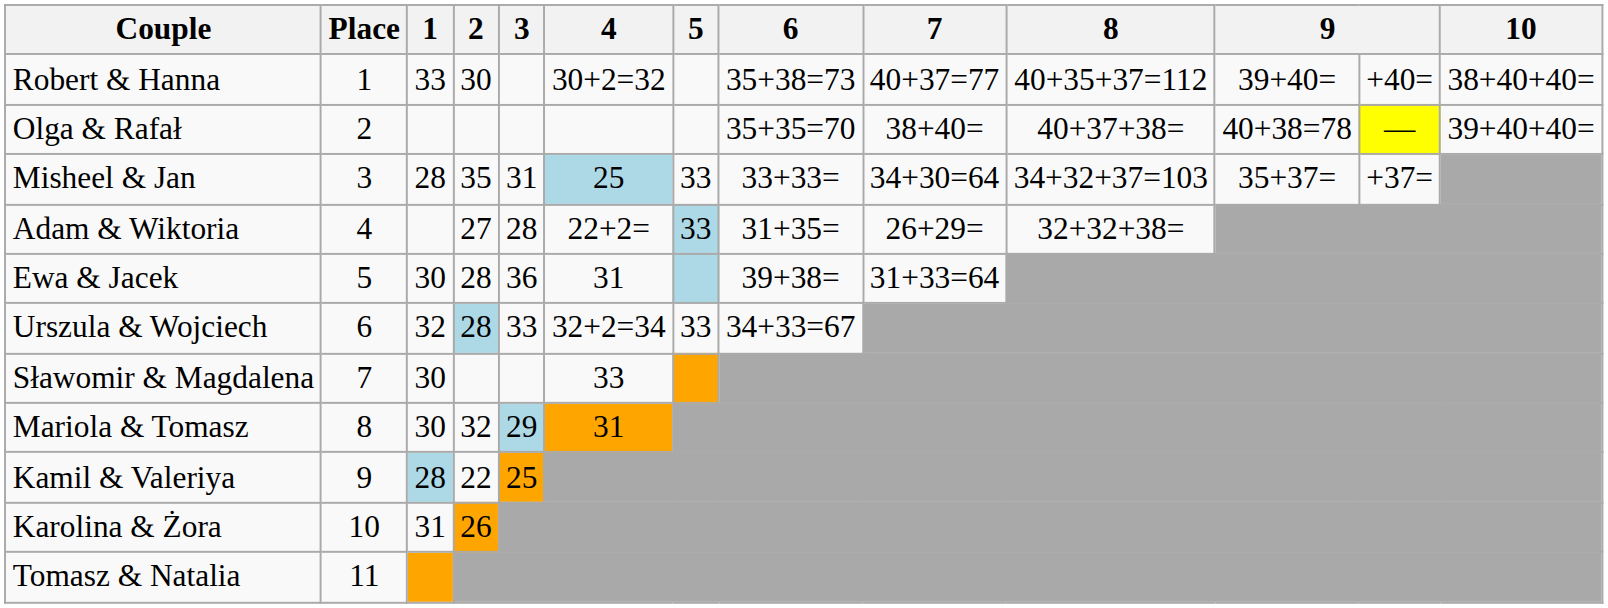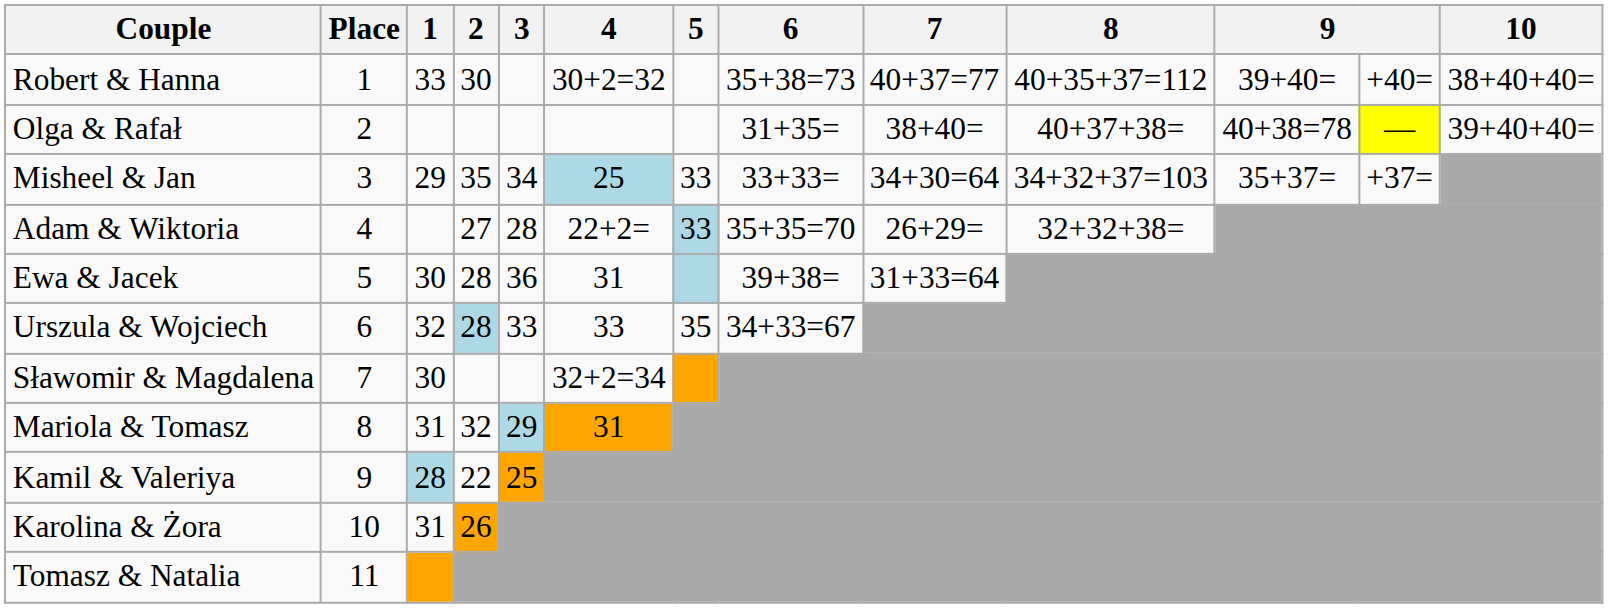 <table class="wikitable sortable" style="margin:auto;text-align:center;">
 <tr>
 <th>Couple</th>
 <th>Place</th>
 <th>1</th>
 <th>2</th>
 <th>3</th>
 <th>4</th>
 <th>5</th>
 <th>6</th>
 <th>7</th>
 <th>8</th>
 <th colspan="2">9</th>
 <th>10</th>
 </tr>
 <tr>
 <td style="text-align:left;">Robert & Hanna</td>
 <td>1</td>
 <td>33</td>
 <td>30</td>
 <td></td>
 <td> 30+2=32</td>
 <td></td>
 <td> 35+38=73</td>
 <td> 40+37=77</td>
 <td> 40+35+37=112</td>
 <td>39+40=</td>
 <td>+40=</td>
 <td>38+40+40=</td>
 </tr>
 <tr>
 <td style="text-align:left;">Olga & Rafał</td>
 <td>2</td>
 <td></td>
 <td></td>
 <td></td>
 <td></td>
 <td></td>
-<td> 35+35=70</td>
+<td> 31+35=</td>
 <td> 38+40=</td>
 <td> 40+37+38=</td>
 <td> 40+38=78</td>
 <td style="background:yellow;">—</td>
 <td>39+40+40=</td>
 </tr>
 <tr>
 <td style="text-align:left;">Misheel & Jan</td>
 <td>3</td>
-<td>28</td>
+<td>29</td>
 <td>35</td>
-<td>31</td>
+<td>34</td>
 <td style="background:lightblue;">25</td>
 <td>33</td>
 <td>33+33=</td>
 <td> 34+30=64</td>
 <td> 34+32+37=103</td>
 <td> 35+37=</td>
 <td>+37=</td>
 <td style="background:darkgrey;"></td>
 </tr>
 <tr>
 <td style="text-align:left;">Adam & Wiktoria</td>
 <td>4</td>
 <td></td>
 <td>27</td>
 <td>28</td>
 <td> 22+2=</td>
 <td style="background:lightblue;">33</td>
-<td> 31+35=</td>
+<td> 35+35=70</td>
 <td>26+29=</td>
 <td>32+32+38=</td>
 <td style="background:darkgrey;" colspan="3"></td>
 </tr>
 <tr>
 <td style="text-align:left;">Ewa & Jacek</td>
 <td>5</td>
 <td>30</td>
 <td>28</td>
 <td>36</td>
 <td>31</td>
 <td style="background:lightblue;"></td>
 <td> 39+38=</td>
 <td>31+33=64</td>
 <td style="background:darkgrey;" colspan="4"></td>
 </tr>
 <tr>
 <td style="text-align:left;">Urszula & Wojciech</td>
 <td>6</td>
 <td>32</td>
 <td style="background:lightblue;">28</td>
 <td>33</td>
-<td> 32+2=34</td>
 <td>33</td>
+<td>35</td>
 <td>34+33=67</td>
 <td style="background:darkgrey;" colspan="5"></td>
 </tr>
 <tr>
 <td style="text-align:left;">Sławomir & Magdalena</td>
 <td>7</td>
 <td>30</td>
 <td></td>
 <td></td>
-<td>33</td>
+<td> 32+2=34</td>
 <td style="background:orange;"></td>
 <td style="background:darkgrey;" colspan="6"></td>
 </tr>
 <tr>
 <td style="text-align:left;">Mariola & Tomasz</td>
 <td>8</td>
-<td>30</td>
+<td>31</td>
 <td>32</td>
 <td style="background:lightblue;">29</td>
 <td style="background:orange;">31</td>
 <td style="background:darkgrey;" colspan="7"></td>
 </tr>
 <tr>
 <td style="text-align:left;">Kamil & Valeriya</td>
 <td>9</td>
 <td style="background:lightblue;">28</td>
 <td>22</td>
 <td style="background:orange;">25</td>
 <td style="background:darkgrey;" colspan="8"></td>
 </tr>
 <tr>
 <td style="text-align:left;">Karolina & Żora</td>
 <td>10</td>
 <td>31</td>
 <td style="background:orange;">26</td>
 <td style="background:darkgrey;" colspan="9"></td>
 </tr>
 <tr>
 <td style="text-align:left;">Tomasz & Natalia</td>
 <td>11</td>
 <td style="background:orange;"></td>
 <td style="background:darkgrey;" colspan="10"></td>
 </tr>
 </table>
